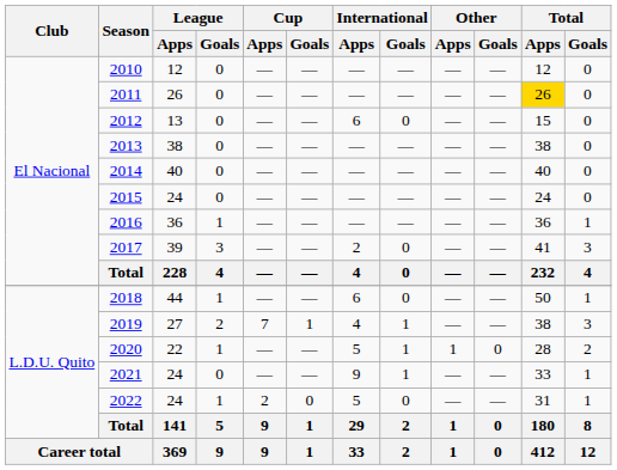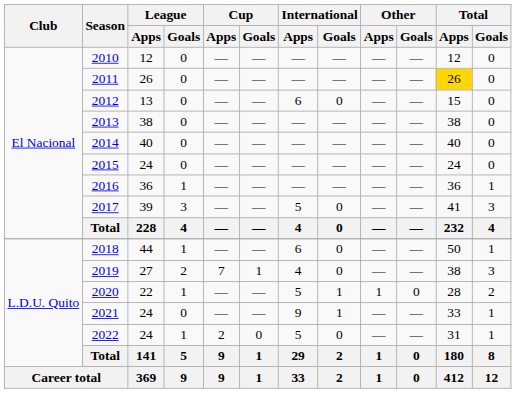 <table class="wikitable" style="text-align: center;">
 <tr>
 <th rowspan="2">Club</th>
 <th rowspan="2">Season</th>
 <th colspan="2">League</th>
 <th colspan="2">Cup</th>
 <th colspan="2">International</th>
 <th colspan="2">Other</th>
 <th colspan="2">Total</th>
 </tr>
 <tr>
 <th>Apps</th>
 <th>Goals</th>
 <th>Apps</th>
 <th>Goals</th>
 <th>Apps</th>
 <th>Goals</th>
 <th>Apps</th>
 <th>Goals</th>
 <th>Apps</th>
 <th>Goals</th>
 </tr>
 <tr>
 <td rowspan="9"><a href='#'>El Nacional</a></td>
 <td><a href='#'>2010</a></td>
 <td>12</td>
 <td>0</td>
 <td>—</td>
 <td>—</td>
 <td>—</td>
 <td>—</td>
 <td>—</td>
 <td>—</td>
 <td>12</td>
 <td>0</td>
 </tr>
 <tr>
 <td><a href='#'>2011</a></td>
 <td>26</td>
 <td>0</td>
 <td>—</td>
 <td>—</td>
 <td>—</td>
 <td>—</td>
 <td>—</td>
 <td>—</td>
 <td style="background: gold;">26</td>
 <td>0</td>
 </tr>
 <tr>
 <td><a href='#'>2012</a></td>
 <td>13</td>
 <td>0</td>
 <td>—</td>
 <td>—</td>
 <td>6</td>
 <td>0</td>
 <td>—</td>
 <td>—</td>
 <td>15</td>
 <td>0</td>
 </tr>
 <tr>
 <td><a href='#'>2013</a></td>
 <td>38</td>
 <td>0</td>
 <td>—</td>
 <td>—</td>
 <td>—</td>
 <td>—</td>
 <td>—</td>
 <td>—</td>
 <td>38</td>
 <td>0</td>
 </tr>
 <tr>
 <td><a href='#'>2014</a></td>
 <td>40</td>
 <td>0</td>
 <td>—</td>
 <td>—</td>
 <td>—</td>
 <td>—</td>
 <td>—</td>
 <td>—</td>
 <td>40</td>
 <td>0</td>
 </tr>
 <tr>
 <td><a href='#'>2015</a></td>
 <td>24</td>
 <td>0</td>
 <td>—</td>
 <td>—</td>
 <td>—</td>
 <td>—</td>
 <td>—</td>
 <td>—</td>
 <td>24</td>
 <td>0</td>
 </tr>
 <tr>
 <td><a href='#'>2016</a></td>
 <td>36</td>
 <td>1</td>
 <td>—</td>
 <td>—</td>
 <td>—</td>
 <td>—</td>
 <td>—</td>
 <td>—</td>
 <td>36</td>
 <td>1</td>
 </tr>
 <tr>
 <td><a href='#'>2017</a></td>
 <td>39</td>
 <td>3</td>
 <td>—</td>
 <td>—</td>
-<td>2</td>
+<td>5</td>
 <td>0</td>
 <td>—</td>
 <td>—</td>
 <td>41</td>
 <td>3</td>
 </tr>
 <tr>
 <th>Total</th>
 <th>228</th>
 <th>4</th>
 <th>—</th>
 <th>—</th>
 <th>4</th>
 <th>0</th>
 <th>—</th>
 <th>—</th>
 <th>232</th>
 <th>4</th>
 </tr>
 <tr>
 </tr>
 <tr>
 <td rowspan="6"><a href='#'>L.D.U. Quito</a></td>
 <td><a href='#'>2018</a></td>
 <td>44</td>
 <td>1</td>
 <td>—</td>
 <td>—</td>
 <td>6</td>
 <td>0</td>
 <td>—</td>
 <td>—</td>
 <td>50</td>
 <td>1</td>
 </tr>
 <tr>
 <td><a href='#'>2019</a></td>
 <td>27</td>
 <td>2</td>
 <td>7</td>
 <td>1</td>
 <td>4</td>
-<td>1</td>
+<td>0</td>
 <td>—</td>
 <td>—</td>
 <td>38</td>
 <td>3</td>
 </tr>
 <tr>
 <td><a href='#'>2020</a></td>
 <td>22</td>
 <td>1</td>
 <td>—</td>
 <td>—</td>
 <td>5</td>
 <td>1</td>
 <td>1</td>
 <td>0</td>
 <td>28</td>
 <td>2</td>
 </tr>
 <tr>
 <td><a href='#'>2021</a></td>
 <td>24</td>
 <td>0</td>
 <td>—</td>
 <td>—</td>
 <td>9</td>
 <td>1</td>
 <td>—</td>
 <td>—</td>
 <td>33</td>
 <td>1</td>
 </tr>
 <tr>
 <td><a href='#'>2022</a></td>
 <td>24</td>
 <td>1</td>
 <td>2</td>
 <td>0</td>
 <td>5</td>
 <td>0</td>
 <td>—</td>
 <td>—</td>
 <td>31</td>
 <td>1</td>
 </tr>
 <tr>
 <th>Total</th>
 <th>141</th>
 <th>5</th>
 <th>9</th>
 <th>1</th>
 <th>29</th>
 <th>2</th>
 <th>1</th>
 <th>0</th>
 <th>180</th>
 <th>8</th>
 </tr>
 <tr>
 <th colspan="2">Career total</th>
 <th>369</th>
 <th>9</th>
 <th>9</th>
 <th>1</th>
 <th>33</th>
 <th>2</th>
 <th>1</th>
 <th>0</th>
 <th>412</th>
 <th>12</th>
 </tr>
 </table>
